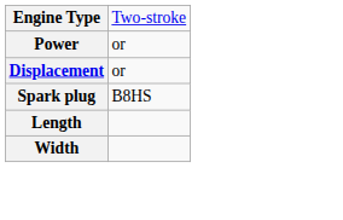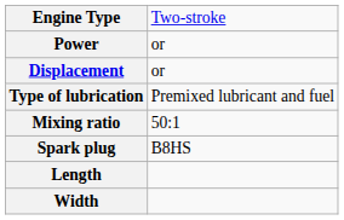 <table class="wikitable floatleft">
 <tr>
 <th>Engine Type</th>
 <td><a href='#'>Two-stroke</a></td>
 </tr>
 <tr>
 <th>Power</th>
 <td> or </td>
 </tr>
 <tr>
 <th><a href='#'>Displacement</a></th>
 <td> or </td>
 </tr>
 <tr>
+<th>Type of lubrication</th>
+<td>Premixed lubricant and fuel</td>
+</tr>
+<tr>
+<th>Mixing ratio</th>
+<td>50:1</td>
+</tr>
+<tr>
 <th>Spark plug</th>
 <td>B8HS</td>
 </tr>
 <tr>
 <th>Length</th>
 <td></td>
 </tr>
 <tr>
 <th>Width</th>
 <td></td>
 </tr>
 </table>
